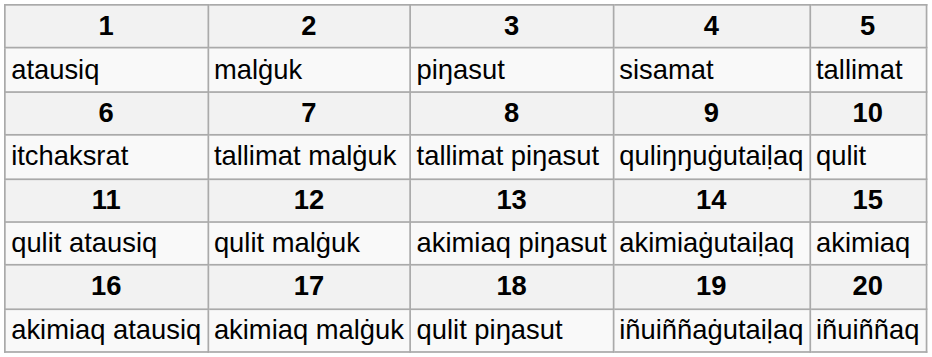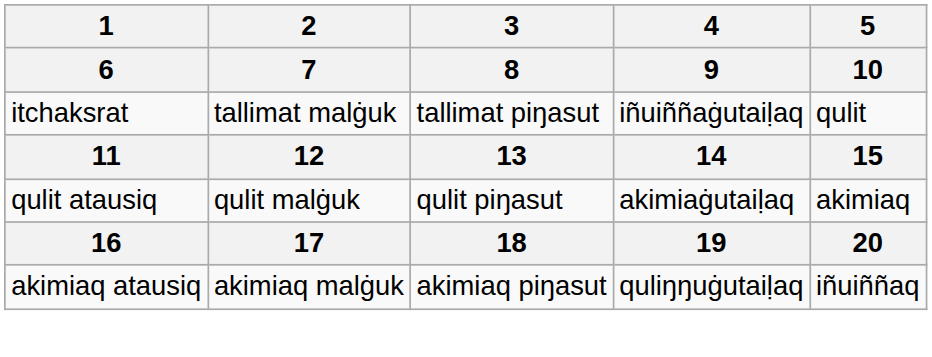 <table class=wikitable>
 <tr>
 <th>1</th>
 <th>2</th>
 <th>3</th>
 <th>4</th>
 <th>5</th>
-</tr>
-<tr>
-<td>atausiq</td>
-<td>malġuk</td>
-<td>piŋasut</td>
-<td>sisamat</td>
-<td>tallimat</td>
 </tr>
 <tr>
 <th>6</th>
 <th>7</th>
 <th>8</th>
 <th>9</th>
 <th>10</th>
 </tr>
 <tr>
 <td>itchaksrat</td>
 <td>tallimat malġuk</td>
 <td>tallimat piŋasut</td>
-<td>quliŋŋuġutaiḷaq</td>
+<td>iñuiññaġutaiḷaq</td>
 <td>qulit</td>
 </tr>
 <tr>
 <th>11</th>
 <th>12</th>
 <th>13</th>
 <th>14</th>
 <th>15</th>
 </tr>
 <tr>
 <td>qulit atausiq</td>
 <td>qulit malġuk</td>
-<td>akimiaq piŋasut</td>
+<td>qulit piŋasut</td>
 <td>akimiaġutaiḷaq</td>
 <td>akimiaq</td>
 </tr>
 <tr>
 <th>16</th>
 <th>17</th>
 <th>18</th>
 <th>19</th>
 <th>20</th>
 </tr>
 <tr>
 <td>akimiaq atausiq</td>
 <td>akimiaq malġuk</td>
-<td>qulit piŋasut</td>
-<td>iñuiññaġutaiḷaq</td>
+<td>akimiaq piŋasut</td>
+<td>quliŋŋuġutaiḷaq</td>
 <td>iñuiññaq</td>
 </tr>
 </table>
